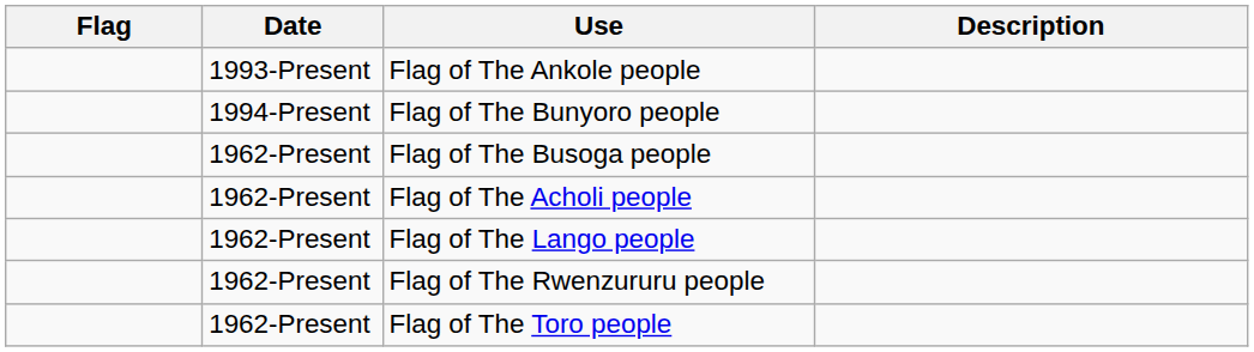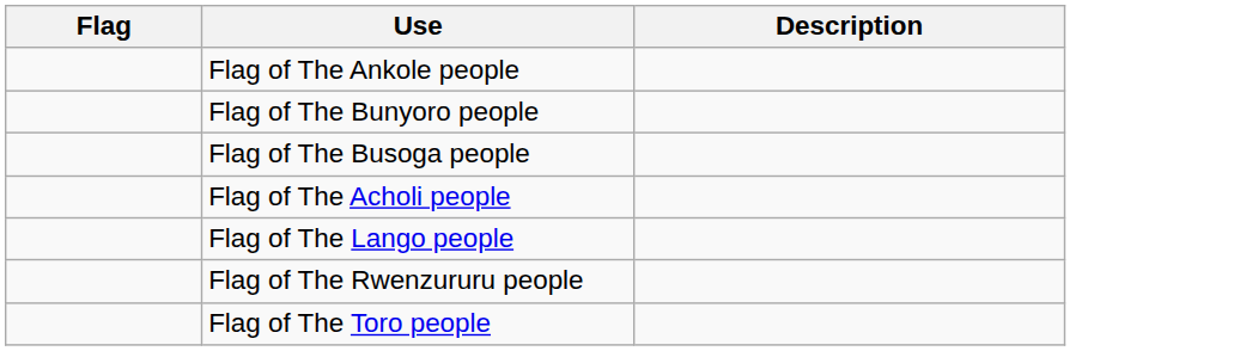 <table class="wikitable">
 <tr>
 <th style="width:110px;">Flag</th>
-<th style="width:100px;">Date</th>
 <th style="width:250px;">Use</th>
 <th style="width:250px;">Description</th>
 </tr>
 <tr>
 <td></td>
-<td>1993-Present</td>
 <td>Flag of The Ankole people</td>
 <td></td>
 </tr>
 <tr>
 <td></td>
-<td>1994-Present</td>
 <td>Flag of The Bunyoro people</td>
 <td></td>
 </tr>
 <tr>
 <td></td>
-<td>1962-Present</td>
 <td>Flag of The Busoga people</td>
 <td></td>
 </tr>
 <tr>
 <td></td>
-<td>1962-Present</td>
 <td>Flag of The <a href='#'>Acholi people</a></td>
 <td></td>
 </tr>
 <tr>
 <td></td>
-<td>1962-Present</td>
 <td>Flag of The <a href='#'>Lango people</a></td>
 <td></td>
 </tr>
 <tr>
 <td></td>
-<td>1962-Present</td>
 <td>Flag of The Rwenzururu people</td>
 <td></td>
 </tr>
 <tr>
 <td></td>
-<td>1962-Present</td>
 <td>Flag of The <a href='#'>Toro people</a></td>
 <td></td>
 </tr>
 </table>
